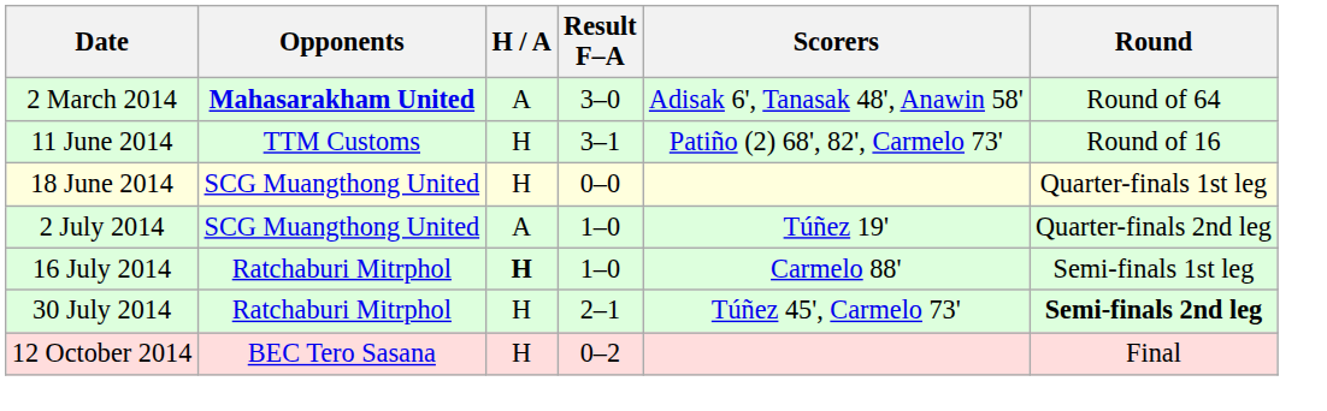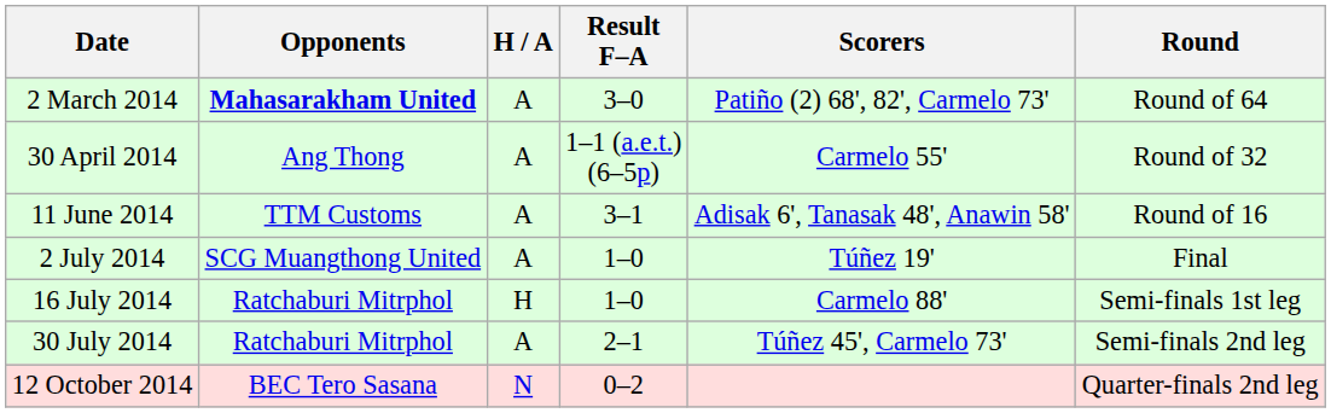 <table class="wikitable" style="text-align:center">
 <tr>
 <th>Date</th>
 <th>Opponents</th>
 <th>H / A</th>
 <th>Result<br>F–A</th>
 <th>Scorers</th>
 <th>Round</th>
 </tr>
 <tr bgcolor="#ddffdd">
 <td>2 March 2014</td>
 <td><strong><a href='#'>Mahasarakham United</a></strong></td>
 <td>A</td>
 <td>3–0</td>
-<td><a href='#'>Adisak</a> 6', <a href='#'>Tanasak</a> 48', <a href='#'>Anawin</a> 58'</td>
+<td><a href='#'>Patiño</a> (2) 68', 82', <a href='#'>Carmelo</a> 73'</td>
 <td>Round of 64</td>
+</tr>
+<tr bgcolor="#ddffdd">
+<td>30 April 2014</td>
+<td><a href='#'>Ang Thong</a></td>
+<td>A</td>
+<td>1–1 (<a href='#'>a.e.t.</a>)<br>(6–5<a href='#'>p</a>)</td>
+<td><a href='#'>Carmelo</a> 55'</td>
+<td>Round of 32</td>
 </tr>
 <tr bgcolor="#ddffdd">
 <td>11 June 2014</td>
 <td><a href='#'>TTM Customs</a></td>
-<td>H</td>
+<td>A</td>
 <td>3–1</td>
-<td><a href='#'>Patiño</a> (2) 68', 82', <a href='#'>Carmelo</a> 73'</td>
+<td><a href='#'>Adisak</a> 6', <a href='#'>Tanasak</a> 48', <a href='#'>Anawin</a> 58'</td>
 <td>Round of 16</td>
-</tr>
-<tr bgcolor="#ffffdd">
-<td>18 June 2014</td>
-<td><a href='#'>SCG Muangthong United</a></td>
-<td>H</td>
-<td>0–0</td>
-<td></td>
-<td>Quarter-finals 1st leg</td>
 </tr>
 <tr bgcolor="#ddffdd">
 <td>2 July 2014</td>
 <td><a href='#'>SCG Muangthong United</a></td>
 <td>A</td>
 <td>1–0</td>
 <td><a href='#'>Túñez</a> 19'</td>
-<td>Quarter-finals 2nd leg</td>
+<td>Final</td>
 </tr>
 <tr bgcolor="#ddffdd">
 <td>16 July 2014</td>
 <td><a href='#'>Ratchaburi Mitrphol</a></td>
-<td><strong>H</strong></td>
+<td>H</td>
 <td>1–0</td>
 <td><a href='#'>Carmelo</a> 88'</td>
 <td>Semi-finals 1st leg</td>
 </tr>
 <tr bgcolor="#ddffdd">
 <td>30 July 2014</td>
 <td><a href='#'>Ratchaburi Mitrphol</a></td>
-<td>H</td>
+<td>A</td>
 <td>2–1</td>
 <td><a href='#'>Túñez</a> 45', <a href='#'>Carmelo</a> 73'</td>
-<td><strong>Semi-finals 2nd leg</strong></td>
+<td>Semi-finals 2nd leg</td>
 </tr>
 <tr bgcolor="#ffdddd">
 <td>12 October 2014</td>
 <td><a href='#'>BEC Tero Sasana</a></td>
-<td>H</td>
+<td><a href='#'>N</a></td>
 <td>0–2</td>
 <td></td>
-<td>Final</td>
+<td>Quarter-finals 2nd leg</td>
 </tr>
 </table>
